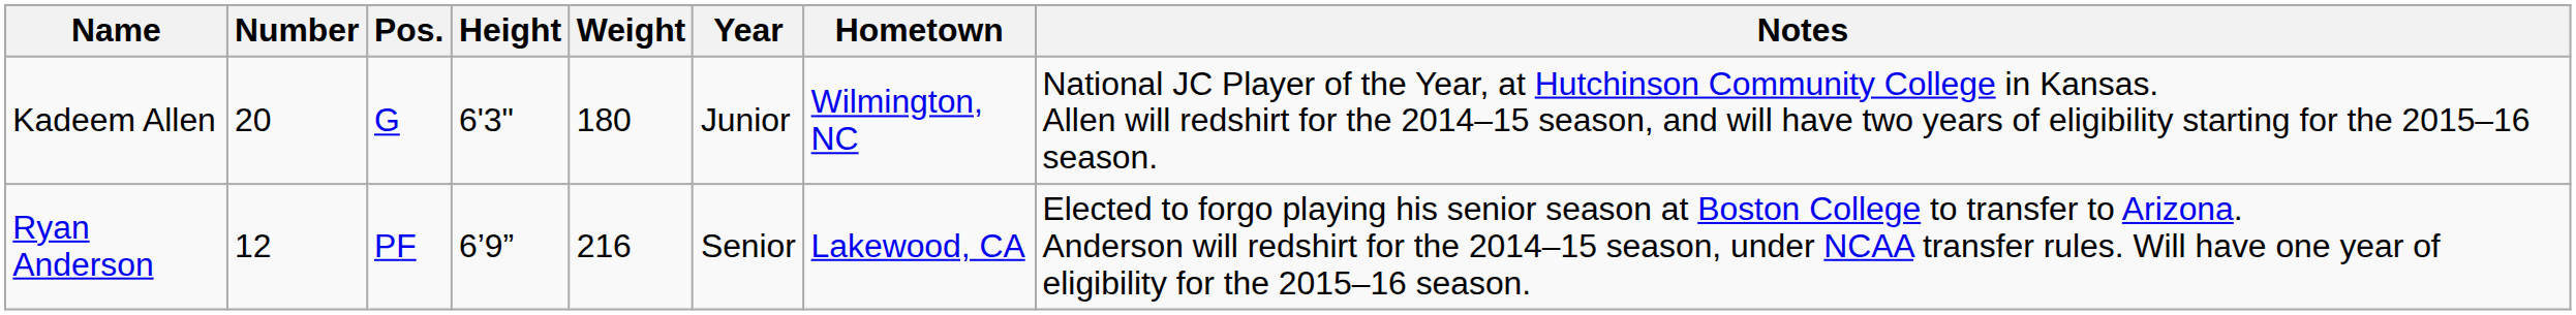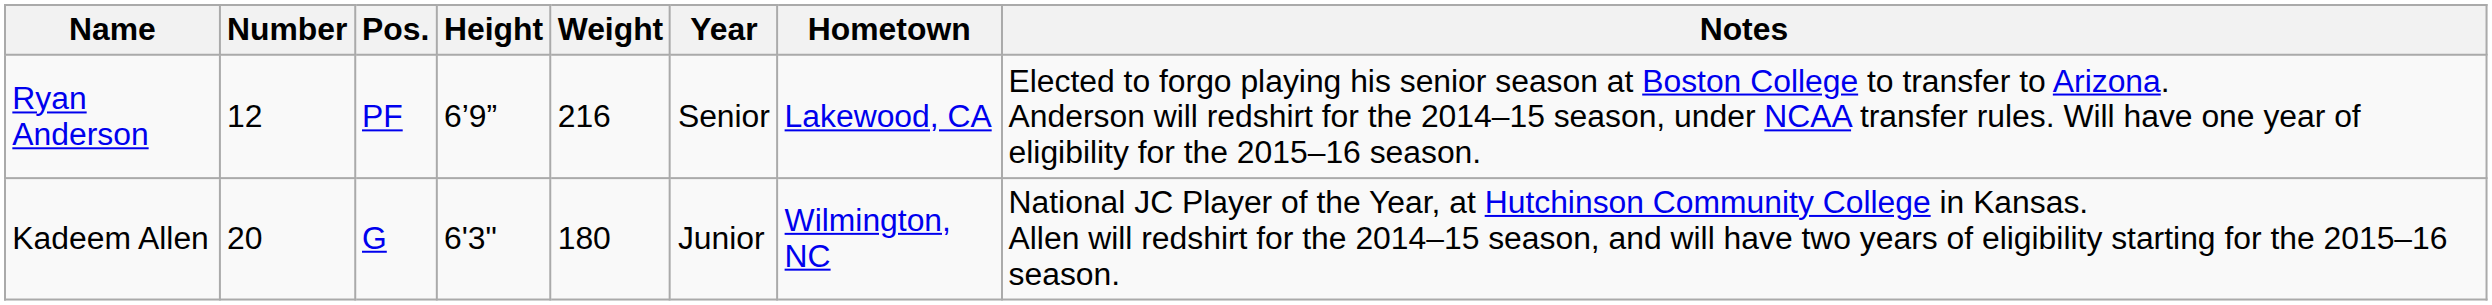 <table class="wikitable sortable" border="1">
 <tr>
 <th>Name</th>
 <th>Number</th>
 <th>Pos.</th>
 <th>Height</th>
 <th>Weight</th>
 <th>Year</th>
 <th>Hometown</th>
 <th class="unsortable">Notes</th>
 </tr>
 <tr>
+<td sortname><a href='#'>Ryan Anderson</a></td>
+<td>12</td>
+<td><a href='#'>PF</a></td>
+<td>6’9”</td>
+<td>216</td>
+<td>Senior</td>
+<td><a href='#'>Lakewood, CA</a></td>
+<td>Elected to forgo playing his senior season at <a href='#'>Boston College</a> to transfer to <a href='#'>Arizona</a>.<br>Anderson will redshirt for the 2014–15 season, under <a href='#'>NCAA</a> transfer rules. Will have one year of eligibility for the 2015–16 season.</td>
+</tr>
+<tr>
 <td sortname>Kadeem Allen</td>
 <td>20</td>
 <td><a href='#'>G</a></td>
 <td>6'3"</td>
 <td>180</td>
 <td>Junior</td>
 <td><a href='#'>Wilmington, NC</a></td>
 <td>National JC Player of the Year, at <a href='#'>Hutchinson Community College</a> in Kansas.<br>Allen will redshirt for the 2014–15 season, and will have two years of eligibility starting for the 2015–16 season.</td>
 </tr>
-<tr>
-<td sortname><a href='#'>Ryan Anderson</a></td>
-<td>12</td>
-<td><a href='#'>PF</a></td>
-<td>6’9”</td>
-<td>216</td>
-<td>Senior</td>
-<td><a href='#'>Lakewood, CA</a></td>
-<td>Elected to forgo playing his senior season at <a href='#'>Boston College</a> to transfer to <a href='#'>Arizona</a>.<br>Anderson will redshirt for the 2014–15 season, under <a href='#'>NCAA</a> transfer rules. Will have one year of eligibility for the 2015–16 season.</td>
-</tr>
 </table>
